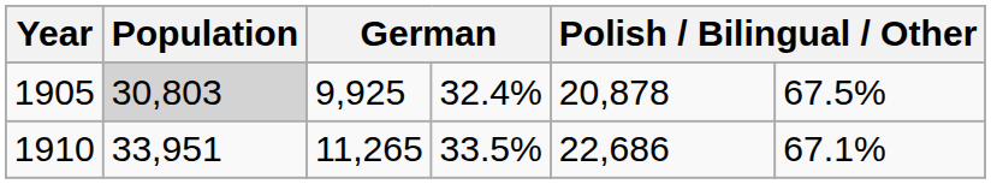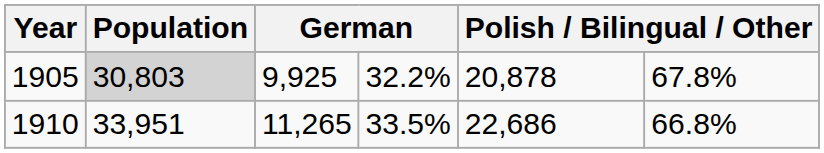 <table class="wikitable">
 <tr>
 <th>Year</th>
 <th>Population</th>
 <th colspan="2">German</th>
 <th colspan="2">Polish / Bilingual / Other</th>
 </tr>
 <tr>
 <td>1905</td>
 <td style="background: lightgrey;">30,803</td>
 <td>9,925</td>
-<td>32.4%</td>
+<td>32.2%</td>
 <td>20,878</td>
-<td>67.5%</td>
+<td>67.8%</td>
 </tr>
 <tr>
 <td>1910</td>
 <td>33,951</td>
 <td>11,265</td>
 <td>33.5%</td>
 <td>22,686</td>
-<td>67.1%</td>
+<td>66.8%</td>
 </tr>
 </table>
